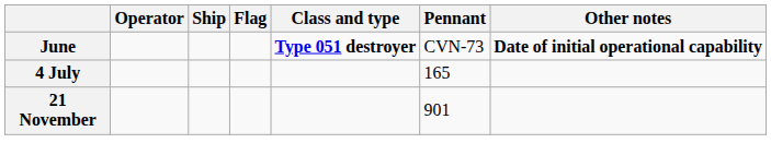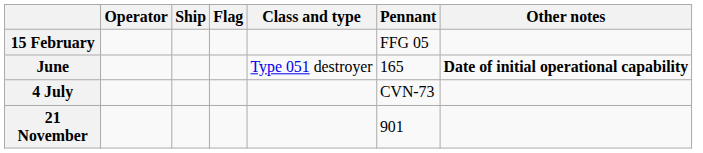 <table class="wikitable">
 <tr>
 <th width="90"></th>
 <th>Operator</th>
 <th>Ship</th>
 <th>Flag</th>
 <th>Class and type</th>
 <th>Pennant</th>
 <th>Other notes</th>
 </tr>
 <tr ---->
+<th>15 February</th>
+<td></td>
+<td><strong></strong></td>
+<td></td>
+<td></td>
+<td>FFG 05</td>
+<td></td>
+</tr>
+<tr ---->
 <th>June</th>
 <td></td>
 <td><strong></strong></td>
 <td></td>
-<td><strong><a href='#'>Type 051</a> destroyer</strong></td>
-<td>CVN-73</td>
+<td><a href='#'>Type 051</a> destroyer</td>
+<td>165</td>
 <td><strong>Date of initial operational capability </strong></td>
 </tr>
 <tr ---->
 <th>4 July</th>
 <td></td>
 <td><strong></strong></td>
 <td></td>
 <td></td>
-<td>165</td>
+<td>CVN-73</td>
 <td></td>
 </tr>
 <tr ---->
 <th>21 November</th>
 <td></td>
 <td><strong></strong></td>
 <td></td>
 <td></td>
 <td>901</td>
 <td></td>
 </tr>
 </table>
